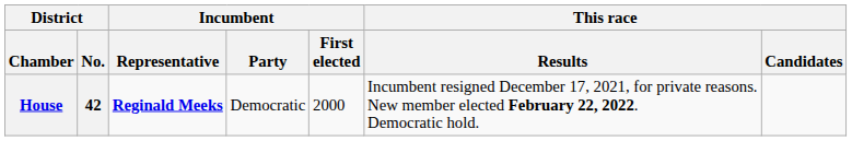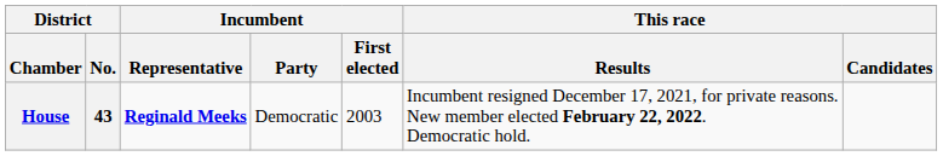 <table class="wikitable sortable">
 <tr valign=bottom>
 <th colspan="2">District</th>
 <th colspan="3">Incumbent</th>
 <th colspan="2">This race</th>
 </tr>
 <tr valign=bottom>
 <th>Chamber</th>
 <th>No.</th>
 <th>Representative</th>
 <th>Party</th>
 <th>First<br>elected</th>
 <th>Results</th>
 <th>Candidates</th>
 </tr>
 <tr>
 <th><a href='#'>House</a></th>
-<th>42</th>
+<th>43</th>
 <td><strong><a href='#'>Reginald Meeks</a></strong></td>
 <td>Democratic</td>
-<td>2000</td>
+<td>2003</td>
 <td>Incumbent resigned December 17, 2021, for private reasons.<br>New member elected <strong>February 22, 2022</strong>.<br>Democratic hold.</td>
 <td nowrap></td>
 </tr>
 </table>
